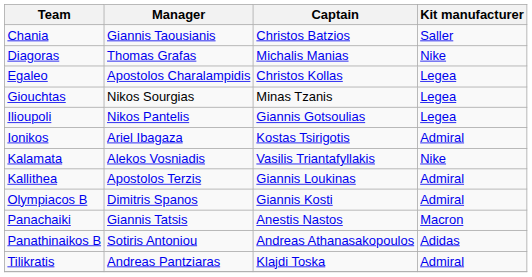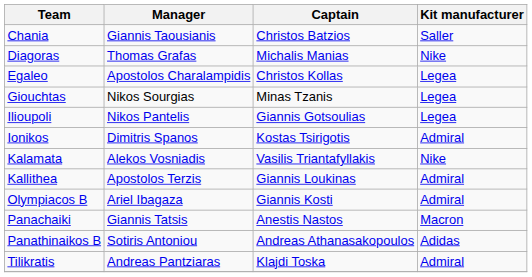 <table class="wikitable sortable" style="text-align: left;">
 <tr>
 <th>Team</th>
 <th>Manager</th>
 <th>Captain</th>
 <th>Kit manufacturer</th>
 </tr>
 <tr>
 <td><a href='#'>Chania</a></td>
 <td> <a href='#'>Giannis Taousianis</a></td>
 <td> <a href='#'>Christos Batzios</a></td>
 <td><a href='#'>Saller</a></td>
 </tr>
 <tr>
 <td><a href='#'>Diagoras</a></td>
 <td> <a href='#'>Thomas Grafas</a></td>
 <td> <a href='#'>Michalis Manias</a></td>
 <td><a href='#'>Nike</a></td>
 </tr>
 <tr>
 <td><a href='#'>Egaleo</a></td>
 <td> <a href='#'>Apostolos Charalampidis</a></td>
 <td> <a href='#'>Christos Kollas</a></td>
 <td><a href='#'>Legea</a></td>
 </tr>
 <tr>
 <td><a href='#'>Giouchtas</a></td>
 <td> Nikos Sourgias</td>
 <td> Minas Tzanis</td>
 <td><a href='#'>Legea</a></td>
 </tr>
 <tr>
 <td><a href='#'>Ilioupoli</a></td>
 <td> <a href='#'>Nikos Pantelis</a></td>
 <td> <a href='#'>Giannis Gotsoulias</a></td>
 <td><a href='#'>Legea</a></td>
 </tr>
 <tr>
 <td><a href='#'>Ionikos</a></td>
-<td> <a href='#'>Ariel Ibagaza</a></td>
+<td> <a href='#'>Dimitris Spanos</a></td>
 <td> <a href='#'>Kostas Tsirigotis</a></td>
 <td><a href='#'>Admiral</a></td>
 </tr>
 <tr>
 <td><a href='#'>Kalamata</a></td>
 <td> <a href='#'>Alekos Vosniadis</a></td>
 <td> <a href='#'>Vasilis Triantafyllakis</a></td>
 <td><a href='#'>Nike</a></td>
 </tr>
 <tr>
 <td><a href='#'>Kallithea</a></td>
 <td> <a href='#'>Apostolos Terzis</a></td>
 <td> <a href='#'>Giannis Loukinas</a></td>
 <td><a href='#'>Admiral</a></td>
 </tr>
 <tr>
 <td><a href='#'>Olympiacos B</a></td>
-<td> <a href='#'>Dimitris Spanos</a></td>
+<td> <a href='#'>Ariel Ibagaza</a></td>
 <td> <a href='#'>Giannis Kosti</a></td>
 <td><a href='#'>Admiral</a></td>
 </tr>
 <tr>
 <td><a href='#'>Panachaiki</a></td>
 <td> <a href='#'>Giannis Tatsis</a></td>
 <td> <a href='#'>Anestis Nastos</a></td>
 <td><a href='#'>Macron</a></td>
 </tr>
 <tr>
 <td><a href='#'>Panathinaikos B</a></td>
 <td> <a href='#'>Sotiris Antoniou</a></td>
 <td> <a href='#'>Andreas Athanasakopoulos</a></td>
 <td><a href='#'>Adidas</a></td>
 </tr>
 <tr>
 <td><a href='#'>Tilikratis</a></td>
 <td> <a href='#'>Andreas Pantziaras</a></td>
 <td> <a href='#'>Klajdi Toska</a></td>
 <td><a href='#'>Admiral</a></td>
 </tr>
 <tr>
 </tr>
 </table>
